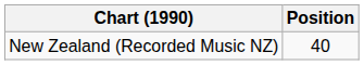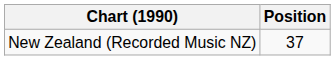 <table class="wikitable sortable">
 <tr>
 <th>Chart (1990)</th>
 <th>Position</th>
 </tr>
 <tr>
 <td align="left">New Zealand (Recorded Music NZ)</td>
-<td align="center">40</td>
+<td align="center">37</td>
 </tr>
 </table>
